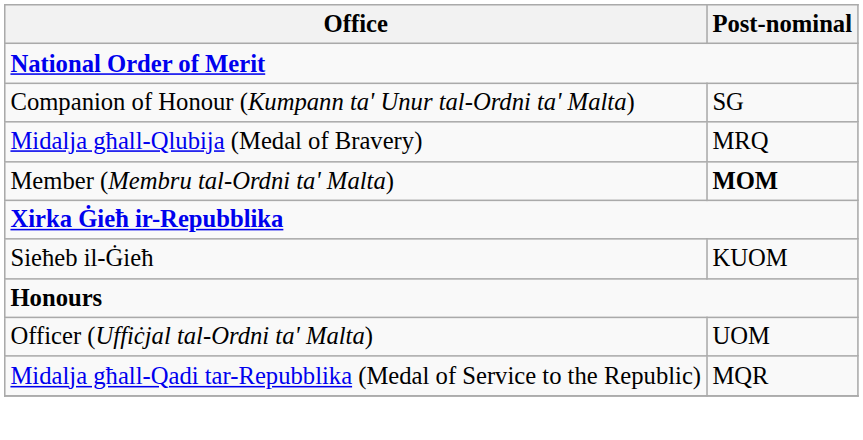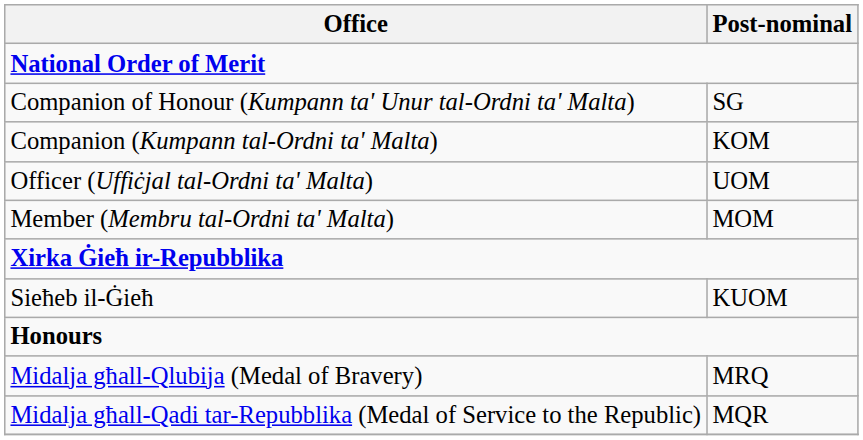 <table class="wikitable">
 <tr>
 <th>Office</th>
 <th>Post-nominal</th>
 </tr>
 <tr>
 <td colspan="2"><strong><a href='#'>National Order of Merit</a></strong></td>
 </tr>
 <tr>
 <td>Companion of Honour (<em>Kumpann ta' Unur tal-Ordni ta' Malta</em>)</td>
 <td>SG</td>
 </tr>
 <tr>
-<td><a href='#'>Midalja għall-Qlubija</a> (Medal of Bravery)</td>
-<td>MRQ</td>
+<td>Companion (<em>Kumpann tal-Ordni ta' Malta</em>)</td>
+<td>KOM</td>
+</tr>
+<tr>
+<td>Officer (<em>Uffiċjal tal-Ordni ta' Malta</em>)</td>
+<td>UOM</td>
 </tr>
 <tr>
 <td>Member (<em>Membru tal-Ordni ta' Malta</em>)</td>
-<td><strong>MOM</strong></td>
+<td>MOM</td>
 </tr>
 <tr>
 <td colspan="2"><strong><a href='#'>Xirka Ġieħ ir-Repubblika</a></strong></td>
 </tr>
 <tr>
 <td>Sieħeb il-Ġieħ</td>
 <td>KUOM</td>
 </tr>
 <tr>
 <td colspan="2"><strong>Honours</strong></td>
 </tr>
 <tr>
-<td>Officer (<em>Uffiċjal tal-Ordni ta' Malta</em>)</td>
-<td>UOM</td>
+<td><a href='#'>Midalja għall-Qlubija</a> (Medal of Bravery)</td>
+<td>MRQ</td>
 </tr>
 <tr>
 <td><a href='#'>Midalja għall-Qadi tar-Repubblika</a> (Medal of Service to the Republic)</td>
 <td>MQR</td>
 </tr>
 <tr>
 </tr>
 </table>
